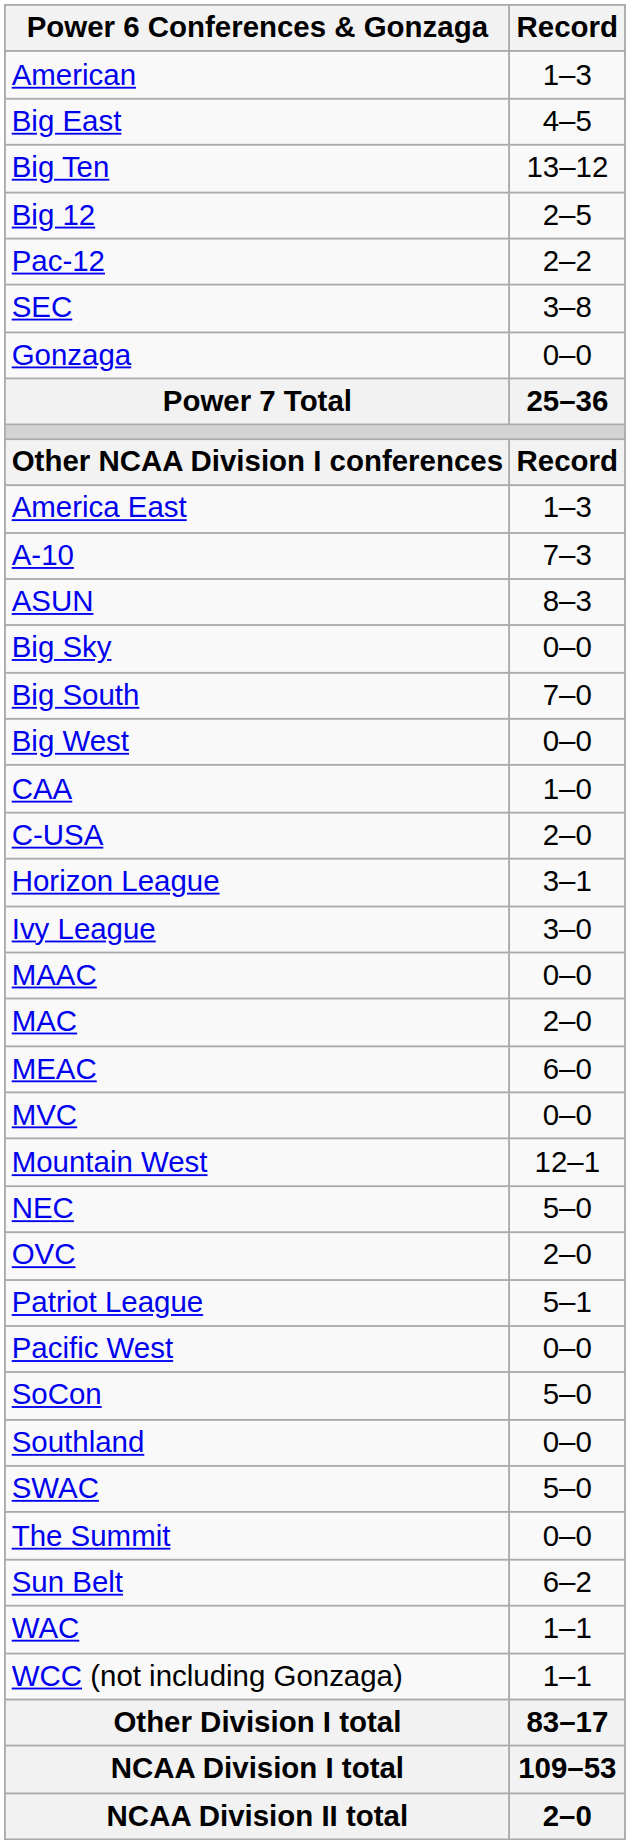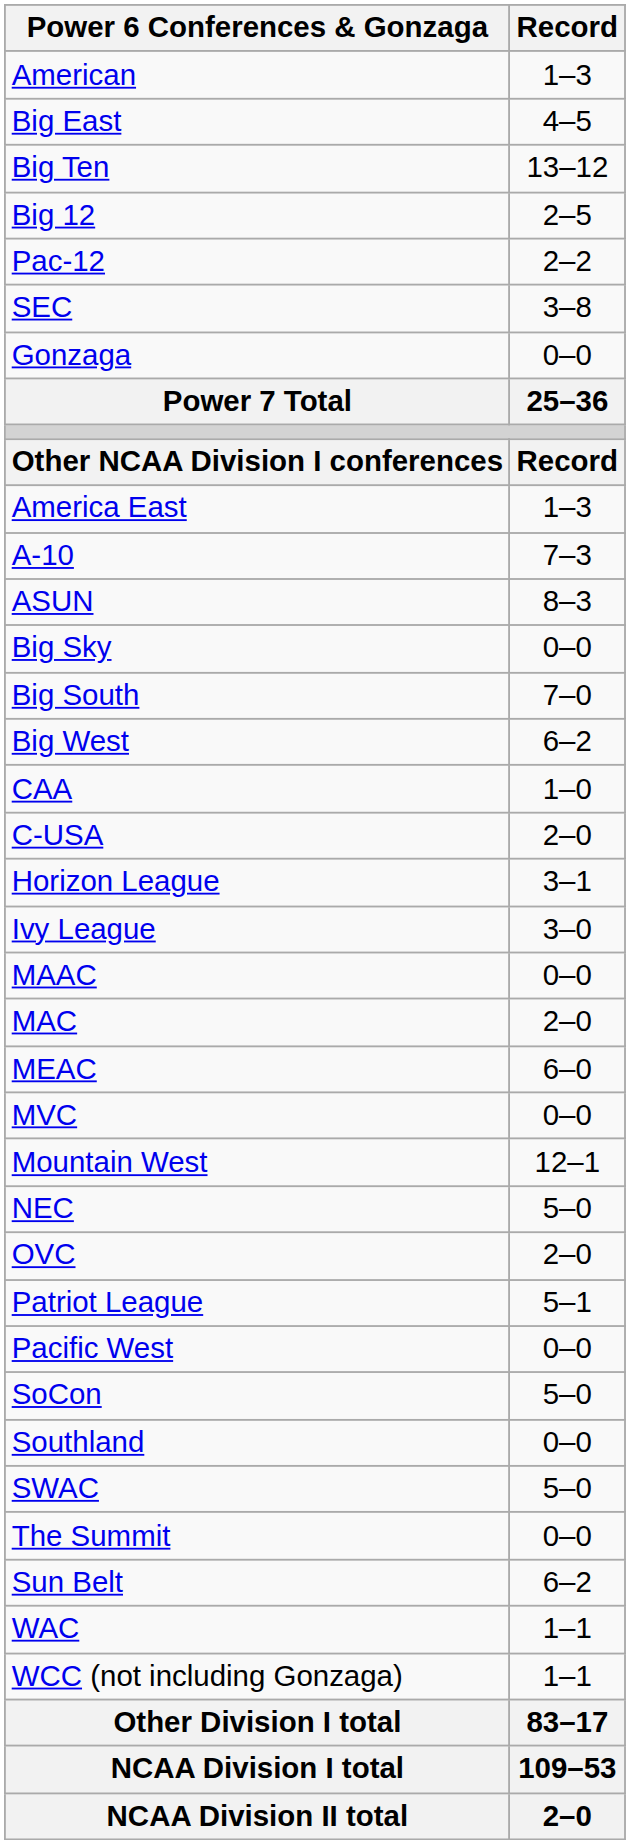 <table class="wikitable">
 <tr>
 <th>Power 6 Conferences & Gonzaga</th>
 <th>Record</th>
 </tr>
 <tr>
 <td><a href='#'>American</a></td>
 <td align=center>1–3</td>
 </tr>
 <tr>
 <td><a href='#'>Big East</a></td>
 <td align=center>4–5</td>
 </tr>
 <tr>
 <td><a href='#'>Big Ten</a></td>
 <td align=center>13–12</td>
 </tr>
 <tr>
 <td><a href='#'>Big 12</a></td>
 <td align=center>2–5</td>
 </tr>
 <tr>
 <td><a href='#'>Pac-12</a></td>
 <td align=center>2–2</td>
 </tr>
 <tr>
 <td><a href='#'>SEC</a></td>
 <td align=center>3–8</td>
 </tr>
 <tr>
 <td><a href='#'>Gonzaga</a></td>
 <td align=center>0–0</td>
 </tr>
 <tr>
 <th>Power 7 Total</th>
 <th>25–36</th>
 </tr>
 <tr>
 <th colspan="2" style="background:lightgrey;"></th>
 </tr>
 <tr>
 <th>Other NCAA Division I conferences</th>
 <th>Record</th>
 </tr>
 <tr>
 <td><a href='#'>America East</a></td>
 <td align=center>1–3</td>
 </tr>
 <tr>
 <td><a href='#'>A-10</a></td>
 <td align=center>7–3</td>
 </tr>
 <tr>
 <td><a href='#'>ASUN</a></td>
 <td align=center>8–3</td>
 </tr>
 <tr>
 <td><a href='#'>Big Sky</a></td>
 <td align=center>0–0</td>
 </tr>
 <tr>
 <td><a href='#'>Big South</a></td>
 <td align=center>7–0</td>
 </tr>
 <tr>
 <td><a href='#'>Big West</a></td>
-<td align=center>0–0</td>
+<td align=center>6–2</td>
 </tr>
 <tr>
 <td><a href='#'>CAA</a></td>
 <td align=center>1–0</td>
 </tr>
 <tr>
 <td><a href='#'>C-USA</a></td>
 <td align=center>2–0</td>
 </tr>
 <tr>
 <td><a href='#'>Horizon League</a></td>
 <td align=center>3–1</td>
 </tr>
 <tr>
 <td><a href='#'>Ivy League</a></td>
 <td align=center>3–0</td>
 </tr>
 <tr>
 <td><a href='#'>MAAC</a></td>
 <td align=center>0–0</td>
 </tr>
 <tr>
 <td><a href='#'>MAC</a></td>
 <td align=center>2–0</td>
 </tr>
 <tr>
 <td><a href='#'>MEAC</a></td>
 <td align=center>6–0</td>
 </tr>
 <tr>
 <td><a href='#'>MVC</a></td>
 <td align=center>0–0</td>
 </tr>
 <tr>
 <td><a href='#'>Mountain West</a></td>
 <td align=center>12–1</td>
 </tr>
 <tr>
 <td><a href='#'>NEC</a></td>
 <td align=center>5–0</td>
 </tr>
 <tr>
 <td><a href='#'>OVC</a></td>
 <td align=center>2–0</td>
 </tr>
 <tr>
 <td><a href='#'>Patriot League</a></td>
 <td align=center>5–1</td>
 </tr>
 <tr>
 <td><a href='#'>Pacific West</a></td>
 <td align=center>0–0</td>
 </tr>
 <tr>
 <td><a href='#'>SoCon</a></td>
 <td align=center>5–0</td>
 </tr>
 <tr>
 <td><a href='#'>Southland</a></td>
 <td align=center>0–0</td>
 </tr>
 <tr>
 <td><a href='#'>SWAC</a></td>
 <td align=center>5–0</td>
 </tr>
 <tr>
 <td><a href='#'>The Summit</a></td>
 <td align=center>0–0</td>
 </tr>
 <tr>
 <td><a href='#'>Sun Belt</a></td>
 <td align=center>6–2</td>
 </tr>
 <tr>
 <td><a href='#'>WAC</a></td>
 <td align=center>1–1</td>
 </tr>
 <tr>
 <td><a href='#'>WCC</a> (not including Gonzaga)</td>
 <td align=center>1–1</td>
 </tr>
 <tr>
 <th>Other Division I total</th>
 <th>83–17</th>
 </tr>
 <tr>
 <th>NCAA Division I total</th>
 <th>109–53</th>
 </tr>
 <tr>
 <th>NCAA Division II total</th>
 <th>2–0</th>
 </tr>
 </table>
